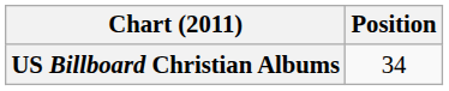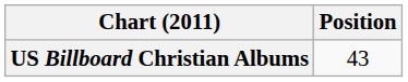 <table class="wikitable sortable plainrowheaders">
 <tr>
 <th>Chart (2011)</th>
 <th>Position</th>
 </tr>
 <tr>
 <th scope="row">US <em>Billboard</em> Christian Albums</th>
-<td style="text-align:center;">34</td>
+<td style="text-align:center;">43</td>
 </tr>
 </table>
